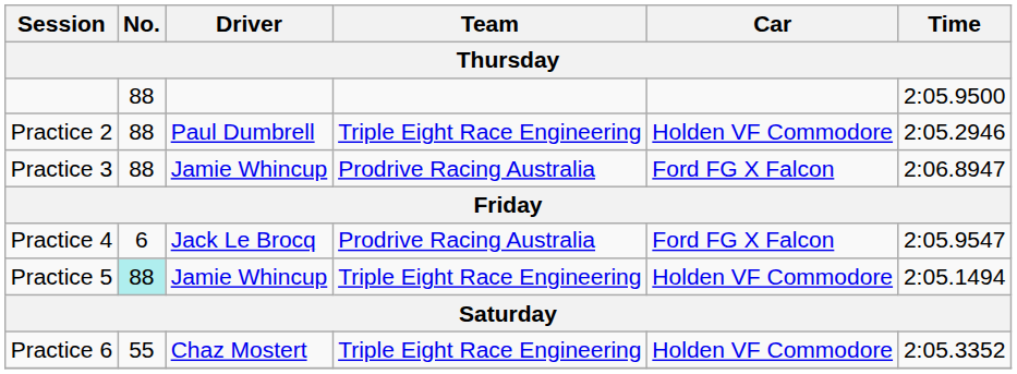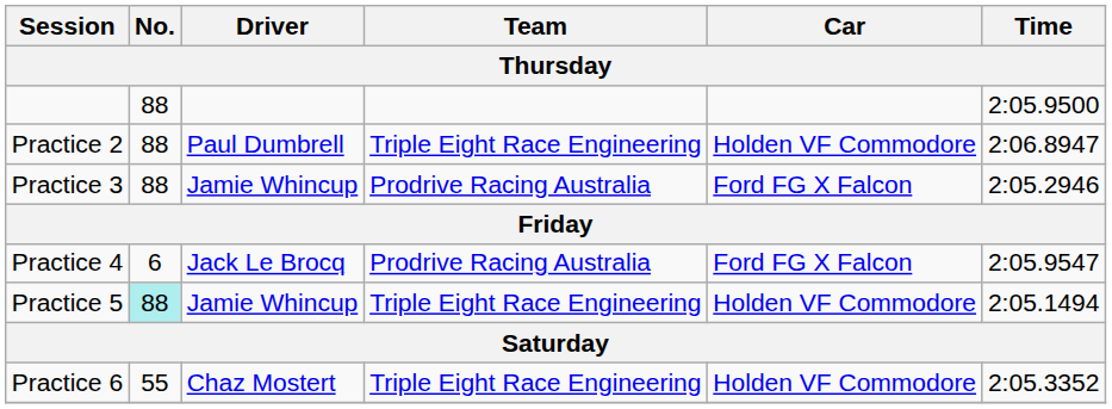 <table class="wikitable" style="font-size: 90%">
 <tr>
 <th>Session</th>
 <th>No.</th>
 <th>Driver</th>
 <th>Team</th>
 <th>Car</th>
 <th>Time</th>
 </tr>
 <tr>
 <th colspan="6">Thursday</th>
 </tr>
 <tr>
 <td></td>
 <td align="center">88</td>
 <td></td>
 <td></td>
 <td></td>
 <td>2:05.9500</td>
 </tr>
 <tr>
 <td>Practice 2</td>
 <td align="center">88</td>
 <td> <a href='#'>Paul Dumbrell</a></td>
 <td><a href='#'>Triple Eight Race Engineering</a></td>
 <td><a href='#'>Holden VF Commodore</a></td>
-<td>2:05.2946</td>
+<td>2:06.8947</td>
 </tr>
 <tr>
 <td>Practice 3</td>
 <td align="center">88</td>
 <td> <a href='#'>Jamie Whincup</a></td>
 <td><a href='#'>Prodrive Racing Australia</a></td>
 <td><a href='#'>Ford FG X Falcon</a></td>
-<td>2:06.8947</td>
+<td>2:05.2946</td>
 </tr>
 <tr>
 <th colspan="6">Friday</th>
 </tr>
 <tr>
 <td>Practice 4</td>
 <td align="center">6</td>
 <td> <a href='#'>Jack Le Brocq</a></td>
 <td><a href='#'>Prodrive Racing Australia</a></td>
 <td><a href='#'>Ford FG X Falcon</a></td>
 <td>2:05.9547</td>
 </tr>
 <tr>
 <td>Practice 5</td>
 <td align="center" style="background: paleturquoise;">88</td>
 <td> <a href='#'>Jamie Whincup</a></td>
 <td><a href='#'>Triple Eight Race Engineering</a></td>
 <td><a href='#'>Holden VF Commodore</a></td>
 <td>2:05.1494</td>
 </tr>
 <tr>
 <th colspan="6">Saturday</th>
 </tr>
 <tr>
 <td>Practice 6</td>
 <td align="center">55</td>
 <td> <a href='#'>Chaz Mostert</a></td>
 <td><a href='#'>Triple Eight Race Engineering</a></td>
 <td><a href='#'>Holden VF Commodore</a></td>
 <td>2:05.3352</td>
 </tr>
 <tr>
 </tr>
 </table>
